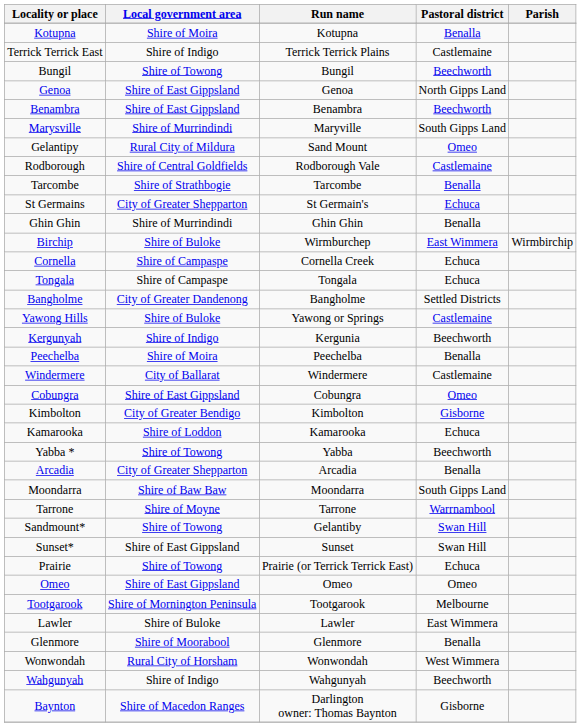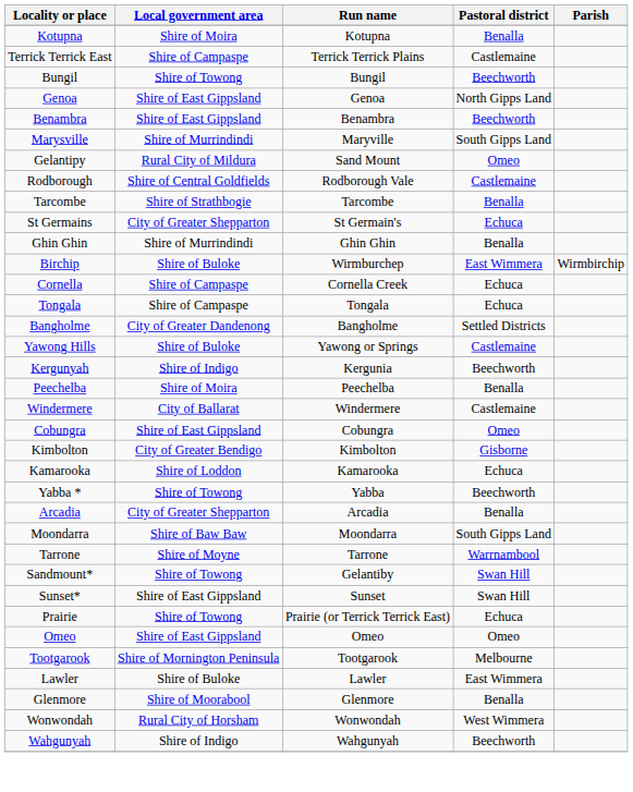 <table class="wikitable sortable" style="text-align:center;">
 <tr>
 <th>Locality or place</th>
 <th><a href='#'>Local government area</a></th>
 <th>Run name</th>
 <th>Pastoral district</th>
 <th>Parish</th>
 </tr>
 <tr valign="left">
 </tr>
 <tr>
 <td><a href='#'>Kotupna</a></td>
 <td><a href='#'>Shire of Moira</a></td>
 <td>Kotupna</td>
 <td><a href='#'>Benalla</a></td>
 <td></td>
 </tr>
 <tr>
 <td>Terrick Terrick East</td>
-<td>Shire of Indigo</td>
+<td><a href='#'>Shire of Campaspe</a></td>
 <td>Terrick Terrick Plains</td>
 <td>Castlemaine</td>
 <td></td>
 </tr>
 <tr>
 <td>Bungil</td>
 <td><a href='#'>Shire of Towong</a></td>
 <td>Bungil</td>
 <td><a href='#'>Beechworth</a></td>
 <td></td>
 </tr>
 <tr>
 <td><a href='#'>Genoa</a></td>
 <td><a href='#'>Shire of East Gippsland</a></td>
 <td>Genoa</td>
 <td>North Gipps Land</td>
 <td></td>
 </tr>
 <tr>
 <td><a href='#'>Benambra</a></td>
 <td><a href='#'>Shire of East Gippsland</a></td>
 <td>Benambra</td>
 <td><a href='#'>Beechworth</a></td>
 <td></td>
 </tr>
 <tr>
 <td><a href='#'>Marysville</a></td>
 <td><a href='#'>Shire of Murrindindi</a></td>
 <td>Maryville</td>
 <td>South Gipps Land</td>
 <td></td>
 </tr>
 <tr>
 <td>Gelantipy</td>
 <td><a href='#'>Rural City of Mildura</a></td>
 <td>Sand Mount</td>
 <td><a href='#'>Omeo</a></td>
 <td></td>
 </tr>
 <tr>
 <td>Rodborough</td>
 <td><a href='#'>Shire of Central Goldfields</a></td>
 <td>Rodborough Vale</td>
 <td><a href='#'>Castlemaine</a></td>
 <td></td>
 </tr>
 <tr>
 <td>Tarcombe</td>
 <td><a href='#'>Shire of Strathbogie</a></td>
 <td>Tarcombe</td>
 <td><a href='#'>Benalla</a></td>
 <td></td>
 </tr>
 <tr>
 <td>St Germains</td>
 <td><a href='#'>City of Greater Shepparton</a></td>
 <td>St Germain's</td>
 <td><a href='#'>Echuca</a></td>
 <td></td>
 </tr>
 <tr>
 <td>Ghin Ghin</td>
 <td>Shire of Murrindindi</td>
 <td>Ghin Ghin</td>
 <td>Benalla</td>
 <td></td>
 </tr>
 <tr>
 <td><a href='#'>Birchip</a></td>
 <td><a href='#'>Shire of Buloke</a></td>
 <td>Wirmburchep</td>
 <td><a href='#'>East Wimmera</a></td>
 <td>Wirmbirchip</td>
 </tr>
 <tr>
 <td><a href='#'>Cornella</a></td>
 <td><a href='#'>Shire of Campaspe</a></td>
 <td>Cornella Creek</td>
 <td>Echuca</td>
 <td></td>
 </tr>
 <tr>
 <td><a href='#'>Tongala</a></td>
 <td>Shire of Campaspe</td>
 <td>Tongala</td>
 <td>Echuca</td>
 <td></td>
 </tr>
 <tr>
 <td><a href='#'>Bangholme</a></td>
 <td><a href='#'>City of Greater Dandenong</a></td>
 <td>Bangholme</td>
 <td>Settled Districts</td>
 <td></td>
 </tr>
 <tr>
 <td><a href='#'>Yawong Hills</a></td>
 <td><a href='#'>Shire of Buloke</a></td>
 <td>Yawong or Springs</td>
 <td><a href='#'>Castlemaine</a></td>
 <td></td>
 </tr>
 <tr>
 <td><a href='#'>Kergunyah</a></td>
 <td><a href='#'>Shire of Indigo</a></td>
 <td>Kergunia</td>
 <td>Beechworth</td>
 <td></td>
 </tr>
 <tr>
 <td><a href='#'>Peechelba</a></td>
 <td><a href='#'>Shire of Moira</a></td>
 <td>Peechelba</td>
 <td>Benalla</td>
 <td></td>
 </tr>
 <tr>
 <td><a href='#'>Windermere</a></td>
 <td><a href='#'>City of Ballarat</a></td>
 <td>Windermere</td>
 <td>Castlemaine</td>
 <td></td>
 </tr>
 <tr>
 <td><a href='#'>Cobungra</a></td>
 <td><a href='#'>Shire of East Gippsland</a></td>
 <td>Cobungra</td>
 <td><a href='#'>Omeo</a></td>
 <td></td>
 </tr>
 <tr>
 <td>Kimbolton</td>
 <td><a href='#'>City of Greater Bendigo</a></td>
 <td>Kimbolton</td>
 <td><a href='#'>Gisborne</a></td>
 <td></td>
 </tr>
 <tr>
 <td>Kamarooka</td>
 <td><a href='#'>Shire of Loddon</a></td>
 <td>Kamarooka</td>
 <td>Echuca</td>
 <td></td>
 </tr>
 <tr>
 <td>Yabba *</td>
 <td><a href='#'>Shire of Towong</a></td>
 <td>Yabba</td>
 <td>Beechworth</td>
 <td></td>
 </tr>
 <tr>
 <td><a href='#'>Arcadia</a></td>
 <td><a href='#'>City of Greater Shepparton</a></td>
 <td>Arcadia</td>
 <td>Benalla</td>
 <td></td>
 </tr>
 <tr>
 <td>Moondarra</td>
 <td><a href='#'>Shire of Baw Baw</a></td>
 <td>Moondarra</td>
 <td>South Gipps Land</td>
 <td></td>
 </tr>
 <tr>
 <td>Tarrone</td>
 <td><a href='#'>Shire of Moyne</a></td>
 <td>Tarrone</td>
 <td><a href='#'>Warrnambool</a></td>
 <td></td>
 </tr>
 <tr>
 <td>Sandmount*</td>
 <td><a href='#'>Shire of Towong</a></td>
 <td>Gelantiby</td>
 <td><a href='#'>Swan Hill</a></td>
 <td></td>
 </tr>
 <tr>
 <td>Sunset*</td>
 <td>Shire of East Gippsland</td>
 <td>Sunset</td>
 <td>Swan Hill</td>
 <td></td>
 </tr>
 <tr>
 <td>Prairie</td>
 <td><a href='#'>Shire of Towong</a></td>
 <td>Prairie (or Terrick Terrick East)</td>
 <td>Echuca</td>
 <td></td>
 </tr>
 <tr>
 <td><a href='#'>Omeo</a></td>
 <td><a href='#'>Shire of East Gippsland</a></td>
 <td>Omeo</td>
 <td>Omeo</td>
 <td></td>
 </tr>
 <tr>
 <td><a href='#'>Tootgarook</a></td>
 <td><a href='#'>Shire of Mornington Peninsula</a></td>
 <td>Tootgarook</td>
 <td>Melbourne</td>
 <td></td>
 </tr>
 <tr>
 <td>Lawler</td>
 <td>Shire of Buloke</td>
 <td>Lawler</td>
 <td>East Wimmera</td>
 <td></td>
 </tr>
 <tr>
 <td>Glenmore</td>
 <td><a href='#'>Shire of Moorabool</a></td>
 <td>Glenmore</td>
 <td>Benalla</td>
 <td></td>
 </tr>
 <tr>
 <td>Wonwondah</td>
 <td><a href='#'>Rural City of Horsham</a></td>
 <td>Wonwondah</td>
 <td>West Wimmera</td>
 <td></td>
 </tr>
 <tr>
 <td><a href='#'>Wahgunyah</a></td>
 <td>Shire of Indigo</td>
 <td>Wahgunyah</td>
 <td>Beechworth</td>
 <td></td>
 </tr>
 <tr>
-<td><a href='#'>Baynton</a></td>
-<td><a href='#'>Shire of Macedon Ranges</a></td>
-<td>Darlington<br>owner: Thomas Baynton</td>
-<td>Gisborne</td>
-<td></td>
-</tr>
-<tr>
 </tr>
 </table>
